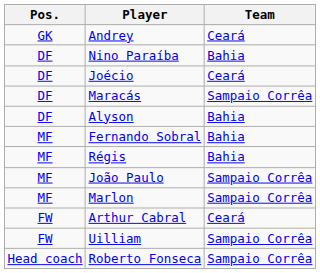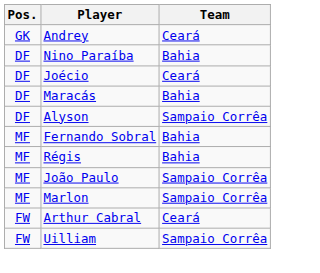 <table class="wikitable">
 <tr>
 <th>Pos.</th>
 <th>Player</th>
 <th>Team</th>
 </tr>
 <tr>
 <td style="text-align:center;" rowspan=><a href='#'>GK</a></td>
 <td> <a href='#'>Andrey</a> </td>
 <td> <a href='#'>Ceará</a></td>
 </tr>
 <tr>
 <td style="text-align:center;" rowspan=><a href='#'>DF</a></td>
 <td> <a href='#'>Nino Paraíba</a></td>
 <td> <a href='#'>Bahia</a></td>
 </tr>
 <tr>
 <td style="text-align:center;" rowspan=><a href='#'>DF</a></td>
 <td> <a href='#'>Joécio</a></td>
 <td> <a href='#'>Ceará</a></td>
 </tr>
 <tr>
 <td style="text-align:center;" rowspan=><a href='#'>DF</a></td>
 <td> <a href='#'>Maracás</a></td>
-<td> <a href='#'>Sampaio Corrêa</a></td>
+<td> <a href='#'>Bahia</a></td>
 </tr>
 <tr>
 <td style="text-align:center;" rowspan=><a href='#'>DF</a></td>
 <td> <a href='#'>Alyson</a></td>
-<td> <a href='#'>Bahia</a></td>
+<td> <a href='#'>Sampaio Corrêa</a></td>
 </tr>
 <tr>
 <td style="text-align:center;" rowspan=><a href='#'>MF</a></td>
 <td> <a href='#'>Fernando Sobral</a></td>
 <td> <a href='#'>Bahia</a></td>
 </tr>
 <tr>
 <td style="text-align:center;" rowspan=><a href='#'>MF</a></td>
 <td> <a href='#'>Régis</a></td>
 <td> <a href='#'>Bahia</a></td>
 </tr>
 <tr>
 <td style="text-align:center;" rowspan=><a href='#'>MF</a></td>
 <td> <a href='#'>João Paulo</a></td>
 <td> <a href='#'>Sampaio Corrêa</a></td>
 </tr>
 <tr>
 <td style="text-align:center;" rowspan=><a href='#'>MF</a></td>
 <td> <a href='#'>Marlon</a></td>
 <td> <a href='#'>Sampaio Corrêa</a></td>
 </tr>
 <tr>
 <td style="text-align:center;" rowspan=><a href='#'>FW</a></td>
 <td> <a href='#'>Arthur Cabral</a> </td>
 <td> <a href='#'>Ceará</a></td>
 </tr>
 <tr>
 <td style="text-align:center;" rowspan=><a href='#'>FW</a></td>
 <td> <a href='#'>Uilliam</a></td>
 <td> <a href='#'>Sampaio Corrêa</a></td>
 </tr>
-<tr>
-<td style="text-align:center;" rowspan=><a href='#'>Head coach</a></td>
-<td> <a href='#'>Roberto Fonseca</a></td>
-<td> <a href='#'>Sampaio Corrêa</a></td>
-</tr>
 </table>
